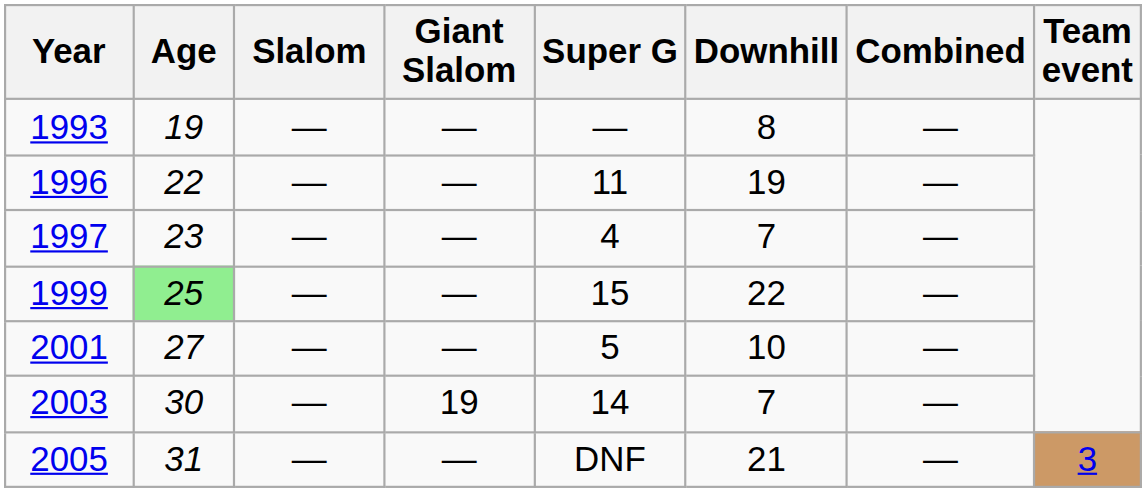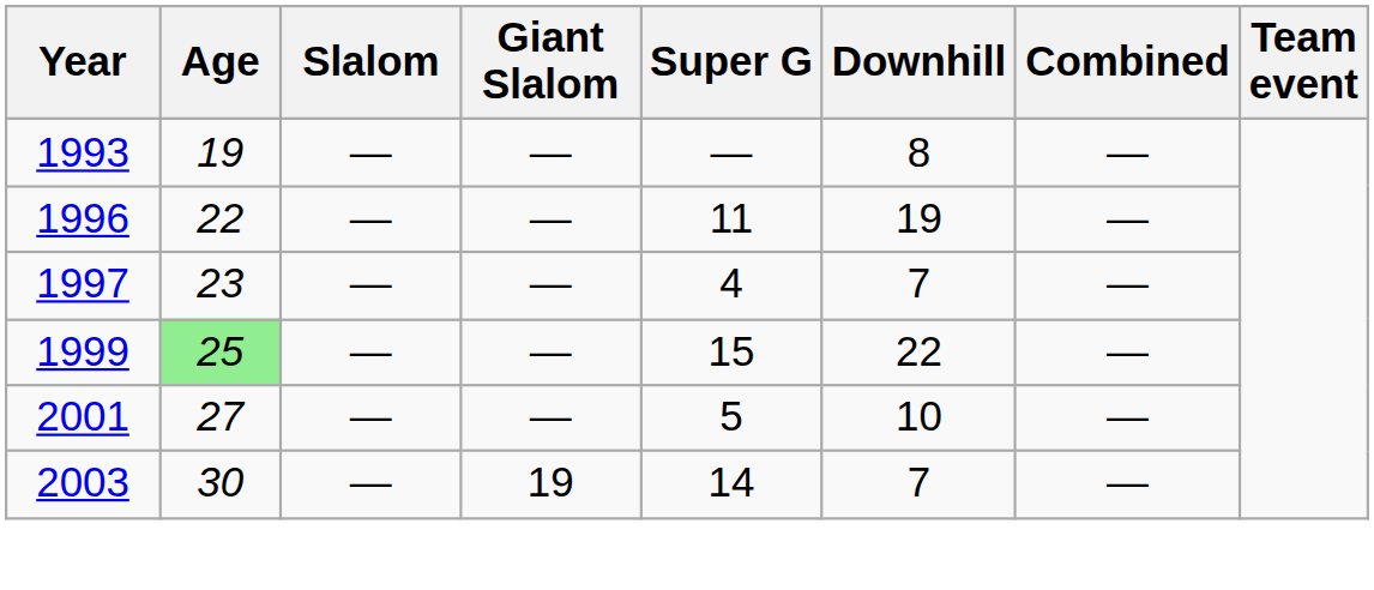 <table class=wikitable style="text-align:center">
 <tr>
 <th>  Year  </th>
 <th> Age </th>
 <th> Slalom </th>
 <th> Giant <br> Slalom </th>
 <th>Super G</th>
 <th>Downhill</th>
 <th>Combined</th>
 <th>Team<br>event</th>
 </tr>
 <tr>
 <td><a href='#'>1993</a></td>
 <td><em>19</em></td>
 <td>—</td>
 <td>—</td>
 <td>—</td>
 <td>8</td>
 <td>—</td>
 <td rowspan=6><em></em></td>
 </tr>
 <tr>
 <td><a href='#'>1996</a></td>
 <td><em>22</em></td>
 <td>—</td>
 <td>—</td>
 <td>11</td>
 <td>19</td>
 <td>—</td>
 </tr>
 <tr>
 <td><a href='#'>1997</a></td>
 <td><em>23</em></td>
 <td>—</td>
 <td>—</td>
 <td>4</td>
 <td>7</td>
 <td>—</td>
 </tr>
 <tr>
 <td><a href='#'>1999</a></td>
 <td style="background: lightgreen;"><em>25</em></td>
 <td>—</td>
 <td>—</td>
 <td>15</td>
 <td>22</td>
 <td>—</td>
 </tr>
 <tr>
 <td><a href='#'>2001</a></td>
 <td><em>27</em></td>
 <td>—</td>
 <td>—</td>
 <td>5</td>
 <td>10</td>
 <td>—</td>
 </tr>
 <tr>
 <td><a href='#'>2003</a></td>
 <td><em>30</em></td>
 <td>—</td>
 <td>19</td>
 <td>14</td>
 <td>7</td>
 <td>—</td>
 </tr>
-<tr>
-<td><a href='#'>2005</a></td>
-<td><em>31</em></td>
-<td>—</td>
-<td>—</td>
-<td>DNF</td>
-<td>21</td>
-<td>—</td>
-<td style="background:#c96;"><a href='#'>3</a></td>
-</tr>
 </table>
